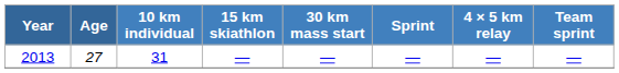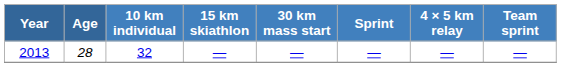 <table class="wikitable" style="font-size:95%; text-align:center; border:grey solid 1px; border-collapse:collapse; background:#ffffff;">
 <tr>
 <th style="background-color:#369; color:white; width:60px;"> Year </th>
 <th style="background-color:#369; color:white; width:40px;"> Age </th>
 <th style="background-color:#4180be; color:white; width:75px;"> 10 km <br> individual </th>
 <th style="background-color:#4180be; color:white; width:75px;"> 15 km <br> skiathlon </th>
 <th style="background-color:#4180be; color:white; width:75px;"> 30 km <br> mass start </th>
 <th style="background-color:#4180be; color:white; width:75px;"> Sprint </th>
 <th style="background-color:#4180be; color:white; width:75px;"> 4 × 5 km <br> relay </th>
 <th style="background-color:#4180be; color:white; width:75px;"> Team <br> sprint </th>
 </tr>
 <tr>
 <td><a href='#'>2013</a></td>
-<td><em>27</em></td>
-<td><a href='#'>31</a></td>
+<td><em>28</em></td>
+<td><a href='#'>32</a></td>
 <td><a href='#'>—</a></td>
 <td><a href='#'>—</a></td>
 <td><a href='#'>—</a></td>
 <td><a href='#'>—</a></td>
 <td><a href='#'>—</a></td>
 </tr>
 <tr>
 </tr>
 </table>
